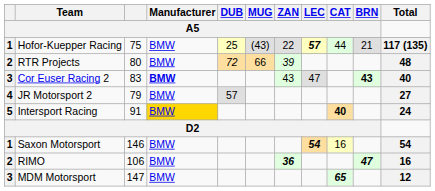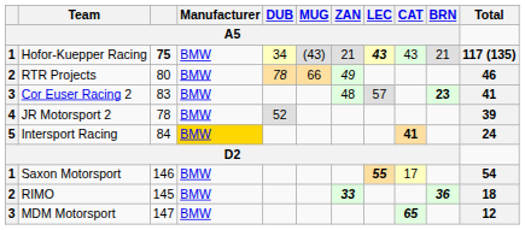 <table class="wikitable" style="font-size: 85%; text-align:center;">
 <tr>
 <th></th>
 <th>Team</th>
 <th></th>
 <th>Manufacturer</th>
 <th><a href='#'>DUB</a><br></th>
 <th><a href='#'>MUG</a><br></th>
 <th><a href='#'>ZAN</a><br></th>
 <th><a href='#'>LEC</a><br></th>
 <th><a href='#'>CAT</a><br></th>
 <th><a href='#'>BRN</a><br></th>
 <th>Total</th>
 </tr>
 <tr>
 <th colspan=10>A5</th>
 </tr>
 <tr>
 <th>1</th>
 <td align=left> Hofor-Kuepper Racing</td>
-<td align=center>75</td>
+<td align=center><strong>75</strong></td>
 <td align=left><a href='#'>BMW</a></td>
-<td style="background:#FFFFBF;">25</td>
+<td style="background:#FFFFBF;">34</td>
 <td style="background:#DFDFDF;">(43)</td>
-<td style="background:#DFDFDF;">22</td>
-<td style="background:#FFFFBF;"><strong><em>57</em></strong></td>
-<td style="background:#DFFFDF;">44</td>
+<td style="background:#DFDFDF;">21</td>
+<td style="background:#FFFFBF;"><strong><em>43</em></strong></td>
+<td style="background:#DFFFDF;">43</td>
 <td style="background:#DFDFDF;">21</td>
 <th>117 (135)</th>
 </tr>
 <tr>
 <th>2</th>
 <td align=left> RTR Projects</td>
 <td align=center>80</td>
 <td align=left><a href='#'>BMW</a></td>
-<td style="background:#FFDF9F;"><em>72</em></td>
+<td style="background:#FFDF9F;"><em>78</em></td>
 <td style="background:#FFDF9F;">66</td>
-<td style="background:#DFFFDF;"><em>39</em></td>
+<td style="background:#DFFFDF;"><em>49</em></td>
 <td></td>
 <td></td>
 <td></td>
-<th>48</th>
+<th>46</th>
 </tr>
 <tr>
 <th>3</th>
 <td align=left> <a href='#'>Cor Euser Racing</a> 2</td>
 <td align=center>83</td>
-<td align=left><strong><a href='#'>BMW</a></strong></td>
+<td align=left><a href='#'>BMW</a></td>
 <td></td>
 <td></td>
-<td style="background:#DFFFDF;">43</td>
-<td style="background:#DFDFDF;">47</td>
+<td style="background:#DFFFDF;">48</td>
+<td style="background:#DFDFDF;">57</td>
 <td></td>
-<td style="background:#DFFFDF;"><strong>43</strong></td>
-<th>40</th>
+<td style="background:#DFFFDF;"><strong>23</strong></td>
+<th>41</th>
 </tr>
 <tr>
 <th>4</th>
 <td align=left> JR Motorsport 2</td>
-<td align=center>79</td>
+<td align=center>78</td>
 <td align=left><a href='#'>BMW</a></td>
-<td style="background:#DFDFDF;">57</td>
+<td style="background:#DFDFDF;">52</td>
 <td></td>
 <td></td>
 <td></td>
 <td></td>
 <td></td>
-<th>27</th>
+<th>39</th>
 </tr>
 <tr>
 <th>5</th>
 <td align=left> Intersport Racing</td>
-<td align=center>91</td>
+<td align=center>84</td>
 <td align=left style="background: gold;"><a href='#'>BMW</a></td>
 <td></td>
 <td></td>
 <td></td>
 <td></td>
-<td style="background:#FFDF9F;"><strong>40</strong></td>
+<td style="background:#FFDF9F;"><strong>41</strong></td>
 <td></td>
 <th>24</th>
 </tr>
 <tr>
 <th colspan=10>D2</th>
 </tr>
 <tr>
 <th>1</th>
 <td align=left> Saxon Motorsport</td>
 <td align=center>146</td>
 <td align=left><a href='#'>BMW</a></td>
 <td></td>
 <td></td>
 <td></td>
-<td style="background:#FFDF9F;"><strong><em>54</em></strong></td>
-<td style="background:#FFFFBF;">16</td>
+<td style="background:#FFDF9F;"><strong><em>55</em></strong></td>
+<td style="background:#FFFFBF;">17</td>
 <td></td>
 <th>54</th>
 </tr>
 <tr>
 <th>2</th>
 <td align=left> RIMO</td>
-<td align=center>106</td>
+<td align=center>145</td>
 <td align=left><a href='#'>BMW</a></td>
 <td></td>
 <td></td>
-<td style="background:#DFFFDF;"><strong><em>36</em></strong></td>
+<td style="background:#DFFFDF;"><strong><em>33</em></strong></td>
 <td></td>
 <td></td>
-<td style="background:#DFFFDF;"><strong><em>47</em></strong></td>
-<th>16</th>
+<td style="background:#DFFFDF;"><strong><em>36</em></strong></td>
+<th>18</th>
 </tr>
 <tr>
 <th>3</th>
 <td align=left> MDM Motorsport</td>
 <td align=center>147</td>
 <td align=left><a href='#'>BMW</a></td>
 <td></td>
 <td></td>
 <td></td>
 <td></td>
 <td style="background:#DFFFDF;"><strong><em>65</em></strong></td>
 <td></td>
 <th>12</th>
 </tr>
 </table>
